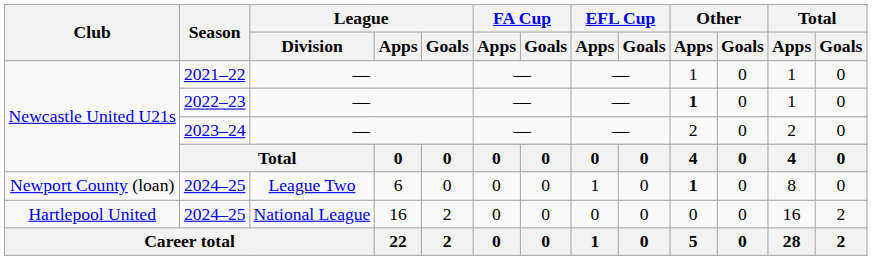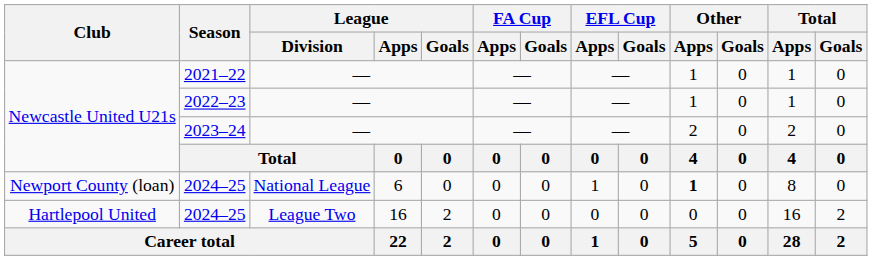 <table class=wikitable style=text-align:center>
 <tr>
 <th rowspan="2">Club</th>
 <th rowspan="2">Season</th>
 <th colspan="3">League</th>
 <th colspan="2"><a href='#'>FA Cup</a></th>
 <th colspan="2"><a href='#'>EFL Cup</a></th>
 <th colspan="2">Other</th>
 <th colspan="2">Total</th>
 </tr>
 <tr>
 <th>Division</th>
 <th>Apps</th>
 <th>Goals</th>
 <th>Apps</th>
 <th>Goals</th>
 <th>Apps</th>
 <th>Goals</th>
 <th>Apps</th>
 <th>Goals</th>
 <th>Apps</th>
 <th>Goals</th>
 </tr>
 <tr>
 <td rowspan="4"><a href='#'>Newcastle United U21s</a></td>
 <td><a href='#'>2021–22</a></td>
 <td colspan="3">—</td>
 <td colspan="2">—</td>
 <td colspan="2">—</td>
 <td>1</td>
 <td>0</td>
 <td>1</td>
 <td>0</td>
 </tr>
 <tr>
 <td><a href='#'>2022–23</a></td>
 <td colspan="3">—</td>
 <td colspan="2">—</td>
 <td colspan="2">—</td>
-<td><strong>1</strong></td>
+<td>1</td>
 <td>0</td>
 <td>1</td>
 <td>0</td>
 </tr>
 <tr>
 <td><a href='#'>2023–24</a></td>
 <td colspan="3">—</td>
 <td colspan="2">—</td>
 <td colspan="2">—</td>
 <td>2</td>
 <td>0</td>
 <td>2</td>
 <td>0</td>
 </tr>
 <tr>
 <th colspan="2">Total</th>
 <th>0</th>
 <th>0</th>
 <th>0</th>
 <th>0</th>
 <th>0</th>
 <th>0</th>
 <th>4</th>
 <th>0</th>
 <th>4</th>
 <th>0</th>
 </tr>
 <tr>
 <td><a href='#'>Newport County</a> (loan)</td>
 <td><a href='#'>2024–25</a></td>
-<td><a href='#'>League Two</a></td>
+<td><a href='#'>National League</a></td>
 <td>6</td>
 <td>0</td>
 <td>0</td>
 <td>0</td>
 <td>1</td>
 <td>0</td>
 <td><strong>1</strong></td>
 <td>0</td>
 <td>8</td>
 <td>0</td>
 </tr>
 <tr>
 <td><a href='#'>Hartlepool United</a></td>
 <td><a href='#'>2024–25</a></td>
-<td><a href='#'>National League</a></td>
+<td><a href='#'>League Two</a></td>
 <td>16</td>
 <td>2</td>
 <td>0</td>
 <td>0</td>
 <td>0</td>
 <td>0</td>
 <td>0</td>
 <td>0</td>
 <td>16</td>
 <td>2</td>
 </tr>
 <tr>
 <th colspan="3">Career total</th>
 <th>22</th>
 <th>2</th>
 <th>0</th>
 <th>0</th>
 <th>1</th>
 <th>0</th>
 <th>5</th>
 <th>0</th>
 <th>28</th>
 <th>2</th>
 </tr>
 </table>
